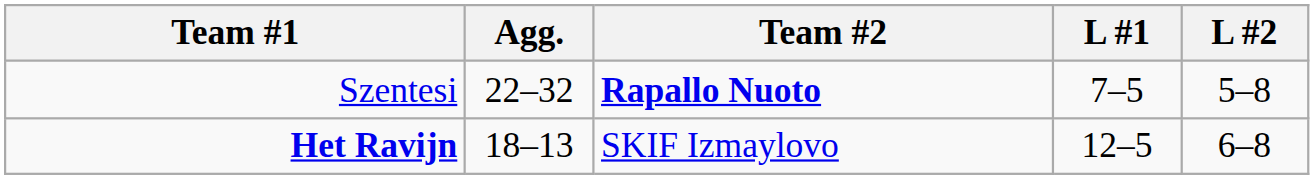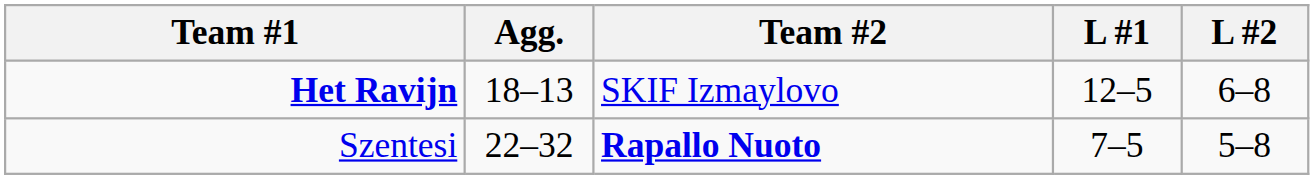 <table class=wikitable style="text-align:center">
 <tr>
 <th width=200>Team #1</th>
 <th width=50>Agg.</th>
 <th width=200>Team #2</th>
 <th width=50>L #1</th>
 <th width=50>L #2</th>
 </tr>
 <tr>
+<td align=right><strong><a href='#'>Het Ravijn</a></strong> </td>
+<td align=center>18–13</td>
+<td align=left> <a href='#'>SKIF Izmaylovo</a></td>
+<td align=center>12–5</td>
+<td align=center>6–8</td>
+</tr>
+<tr>
 <td align=right><a href='#'>Szentesi</a> </td>
 <td align=center>22–32</td>
 <td align=left> <strong><a href='#'>Rapallo Nuoto</a></strong></td>
 <td align=center>7–5</td>
 <td align=center>5–8</td>
 </tr>
-<tr>
-<td align=right><strong><a href='#'>Het Ravijn</a></strong> </td>
-<td align=center>18–13</td>
-<td align=left> <a href='#'>SKIF Izmaylovo</a></td>
-<td align=center>12–5</td>
-<td align=center>6–8</td>
-</tr>
 </table>
